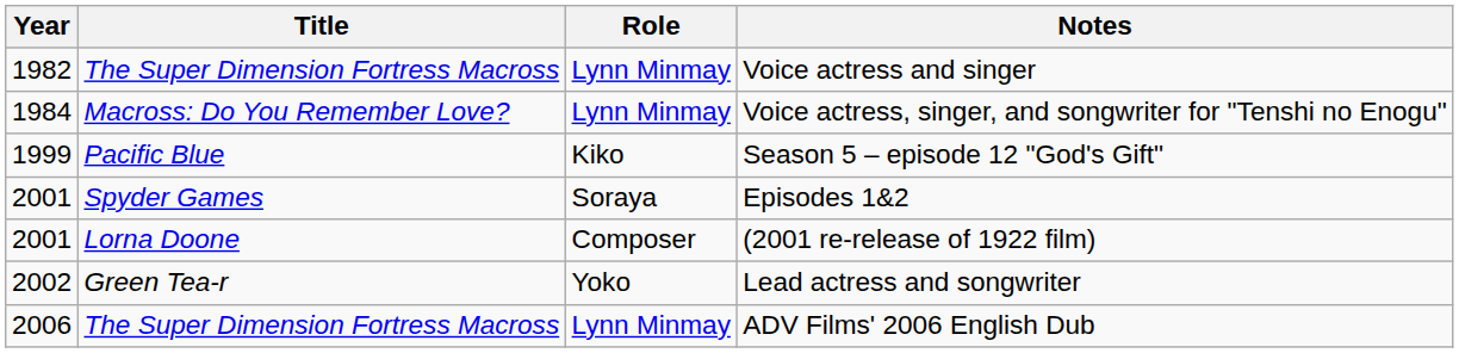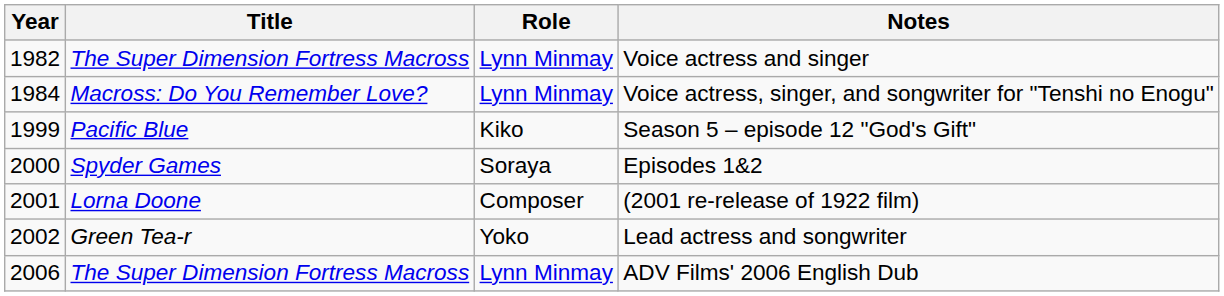 <table class="wikitable sortable">
 <tr>
 <th>Year</th>
 <th>Title</th>
 <th>Role</th>
 <th>Notes</th>
 </tr>
 <tr>
 <td>1982</td>
 <td><em><a href='#'>The Super Dimension Fortress Macross</a></em></td>
 <td><a href='#'>Lynn Minmay</a></td>
 <td>Voice actress and singer</td>
 </tr>
 <tr>
 <td>1984</td>
 <td><em><a href='#'>Macross: Do You Remember Love?</a></em></td>
 <td><a href='#'>Lynn Minmay</a></td>
 <td>Voice actress, singer, and songwriter for "Tenshi no Enogu"</td>
 </tr>
 <tr>
 <td>1999</td>
 <td><em><a href='#'>Pacific Blue</a></em></td>
 <td>Kiko</td>
 <td>Season 5 – episode 12 "God's Gift"</td>
 </tr>
 <tr>
-<td>2001</td>
+<td>2000</td>
 <td><em><a href='#'>Spyder Games</a></em></td>
 <td>Soraya</td>
 <td>Episodes 1&2</td>
 </tr>
 <tr>
 <td>2001</td>
 <td><em><a href='#'>Lorna Doone</a></em></td>
 <td>Composer</td>
 <td>(2001 re-release of 1922 film)</td>
 </tr>
 <tr>
 <td>2002</td>
 <td><em>Green Tea-r</em></td>
 <td>Yoko</td>
 <td>Lead actress and songwriter</td>
 </tr>
 <tr>
 <td>2006</td>
 <td><em><a href='#'>The Super Dimension Fortress Macross</a></em></td>
 <td><a href='#'>Lynn Minmay</a></td>
 <td>ADV Films' 2006 English Dub</td>
 </tr>
 </table>
